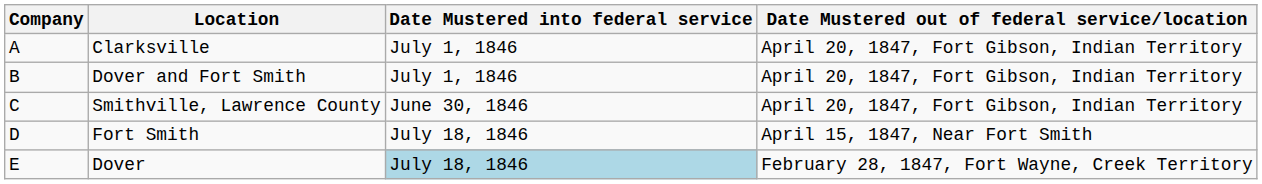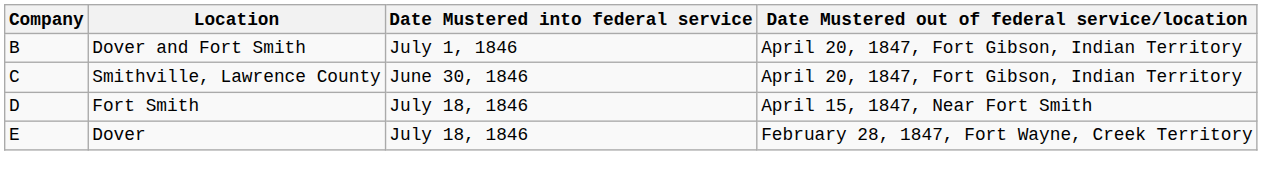 <table class="wikitable">
 <tr>
 <th>Company</th>
 <th>Location</th>
 <th>Date Mustered into federal service</th>
 <th>Date Mustered out of federal service/location</th>
-</tr>
-<tr>
-<td>A</td>
-<td>Clarksville</td>
-<td>July 1, 1846</td>
-<td>April 20, 1847, Fort Gibson, Indian Territory</td>
 </tr>
 <tr>
 <td>B</td>
 <td>Dover and Fort Smith</td>
 <td>July 1, 1846</td>
 <td>April 20, 1847, Fort Gibson, Indian Territory</td>
 </tr>
 <tr>
 <td>C</td>
 <td>Smithville, Lawrence County</td>
 <td>June 30, 1846</td>
 <td>April 20, 1847, Fort Gibson, Indian Territory</td>
 </tr>
 <tr>
 <td>D</td>
 <td>Fort Smith</td>
 <td>July 18, 1846</td>
 <td>April 15, 1847, Near Fort Smith</td>
 </tr>
 <tr>
 <td>E</td>
 <td>Dover</td>
-<td style="background: lightblue;">July 18, 1846</td>
+<td>July 18, 1846</td>
 <td>February 28, 1847, Fort Wayne, Creek Territory</td>
 </tr>
 </table>
